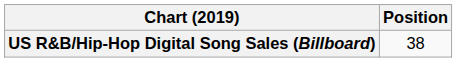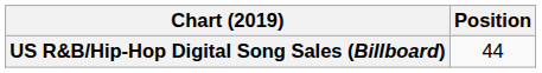 <table class="wikitable sortable plainrowheaders" style="text-align:center">
 <tr>
 <th scope="col">Chart (2019)</th>
 <th scope="col">Position</th>
 </tr>
 <tr>
 <th scope="row">US R&B/Hip-Hop Digital Song Sales (<em>Billboard</em>)</th>
-<td>38</td>
+<td>44</td>
 </tr>
 </table>
